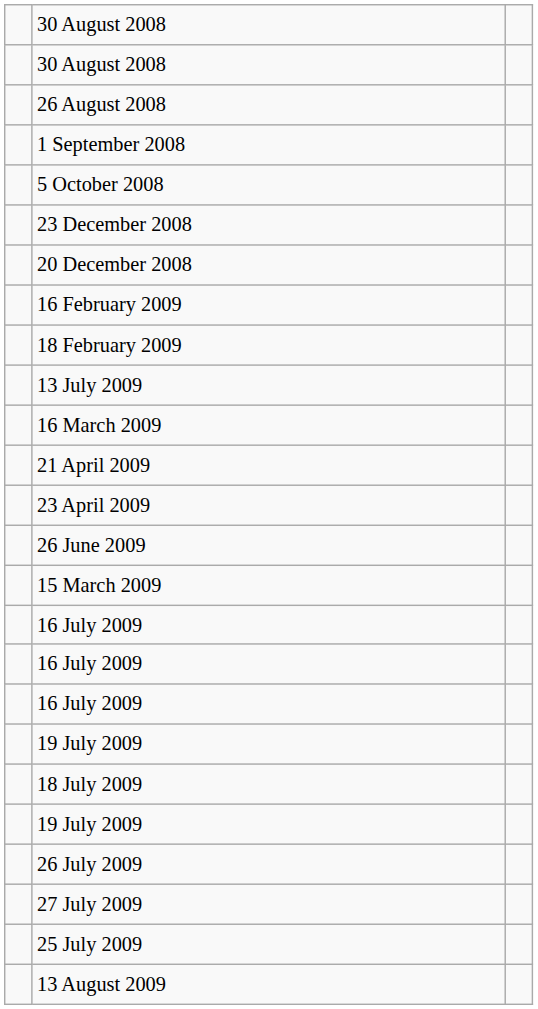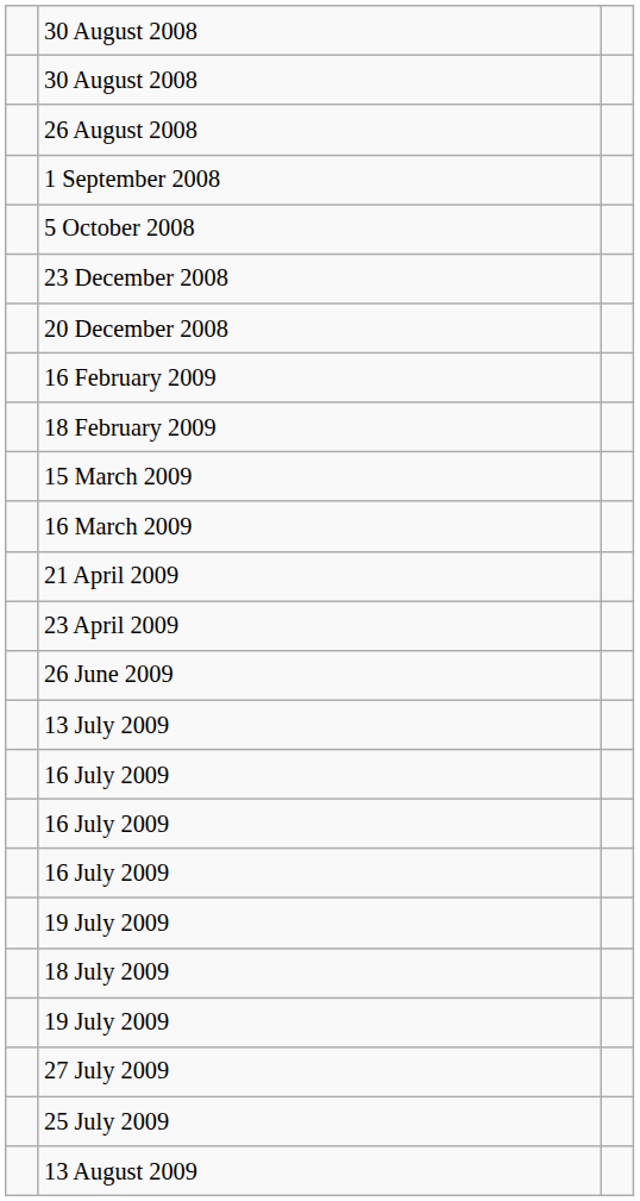 <table class="wikitable" style="font-size: 89%; float: left; width: 26em; margin-right: 1em; height: 700px">
 <tr>
 <td></td>
 <td>30 August 2008</td>
 <td></td>
 </tr>
 <tr>
 <td></td>
 <td>30 August 2008</td>
 <td></td>
 </tr>
 <tr>
 <td></td>
 <td>26 August 2008</td>
 <td></td>
 </tr>
 <tr>
 <td></td>
 <td>1 September 2008</td>
 <td></td>
 </tr>
 <tr>
 <td></td>
 <td>5 October 2008</td>
 <td></td>
 </tr>
 <tr>
 <td></td>
 <td>23 December 2008</td>
 <td></td>
 </tr>
 <tr>
 <td></td>
 <td>20 December 2008</td>
 <td></td>
 </tr>
 <tr>
 <td></td>
 <td>16 February 2009</td>
 <td></td>
 </tr>
 <tr>
 <td></td>
 <td>18 February 2009</td>
 <td></td>
 </tr>
 <tr>
 <td></td>
-<td>13 July 2009</td>
+<td>15 March 2009</td>
 <td></td>
 </tr>
 <tr>
 <td></td>
 <td>16 March 2009</td>
 <td></td>
 </tr>
 <tr>
 <td></td>
 <td>21 April 2009</td>
 <td></td>
 </tr>
 <tr>
 <td></td>
 <td>23 April 2009</td>
 <td></td>
 </tr>
 <tr>
 <td></td>
 <td>26 June 2009</td>
 <td></td>
 </tr>
 <tr>
 <td></td>
-<td>15 March 2009</td>
+<td>13 July 2009</td>
 <td></td>
 </tr>
 <tr>
 <td></td>
 <td>16 July 2009</td>
 <td></td>
 </tr>
 <tr>
 <td></td>
 <td>16 July 2009</td>
 <td></td>
 </tr>
 <tr>
 <td></td>
 <td>16 July 2009</td>
 <td></td>
 </tr>
 <tr>
 <td></td>
 <td>19 July 2009</td>
 <td></td>
 </tr>
 <tr>
 <td></td>
 <td>18 July 2009</td>
 <td></td>
 </tr>
 <tr>
 <td></td>
 <td>19 July 2009</td>
 <td></td>
 </tr>
 <tr>
 <td></td>
-<td>26 July 2009</td>
-<td></td>
-</tr>
-<tr>
-<td></td>
 <td>27 July 2009</td>
 <td></td>
 </tr>
 <tr>
 <td></td>
 <td>25 July 2009</td>
 <td></td>
 </tr>
 <tr>
 <td></td>
 <td>13 August 2009</td>
 <td></td>
 </tr>
 </table>
